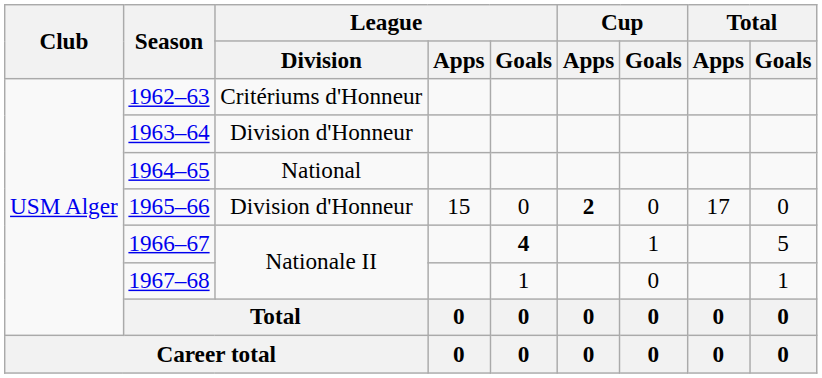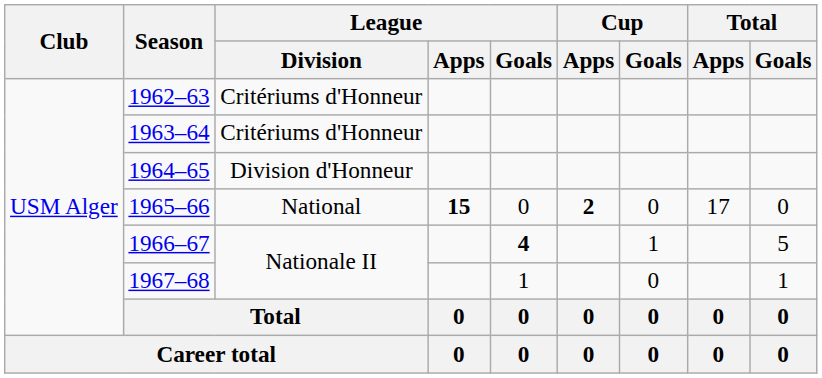 <table class="wikitable" style="text-align:center">
 <tr>
 <th rowspan="2">Club</th>
 <th rowspan="2">Season</th>
 <th colspan="3">League</th>
 <th colspan="2">Cup</th>
 <th colspan="2">Total</th>
 </tr>
 <tr>
 <th>Division</th>
 <th>Apps</th>
 <th>Goals</th>
 <th>Apps</th>
 <th>Goals</th>
 <th>Apps</th>
 <th>Goals</th>
 </tr>
 <tr>
 <td rowspan="7"><a href='#'>USM Alger</a></td>
 <td><a href='#'>1962–63</a></td>
 <td>Critériums d'Honneur</td>
 <td></td>
 <td></td>
 <td></td>
 <td></td>
 <td></td>
 <td></td>
 </tr>
 <tr>
 <td><a href='#'>1963–64</a></td>
+<td>Critériums d'Honneur</td>
+<td></td>
+<td></td>
+<td></td>
+<td></td>
+<td></td>
+<td></td>
+</tr>
+<tr>
+<td><a href='#'>1964–65</a></td>
 <td>Division d'Honneur</td>
 <td></td>
 <td></td>
 <td></td>
 <td></td>
 <td></td>
 <td></td>
 </tr>
 <tr>
-<td><a href='#'>1964–65</a></td>
+<td><a href='#'>1965–66</a></td>
 <td>National</td>
-<td></td>
-<td></td>
-<td></td>
-<td></td>
-<td></td>
-<td></td>
-</tr>
-<tr>
-<td><a href='#'>1965–66</a></td>
-<td>Division d'Honneur</td>
-<td>15</td>
+<td><strong>15</strong></td>
 <td>0</td>
 <td><strong>2</strong></td>
 <td>0</td>
 <td>17</td>
 <td>0</td>
 </tr>
 <tr>
 <td><a href='#'>1966–67</a></td>
 <td rowspan=2>Nationale II</td>
 <td></td>
 <td><strong>4</strong></td>
 <td></td>
 <td>1</td>
 <td></td>
 <td>5</td>
 </tr>
 <tr>
 <td><a href='#'>1967–68</a></td>
 <td></td>
 <td>1</td>
 <td></td>
 <td>0</td>
 <td></td>
 <td>1</td>
 </tr>
 <tr>
 <th colspan="2">Total</th>
 <th>0</th>
 <th>0</th>
 <th>0</th>
 <th>0</th>
 <th>0</th>
 <th>0</th>
 </tr>
 <tr>
 <th colspan="3">Career total</th>
 <th>0</th>
 <th>0</th>
 <th>0</th>
 <th>0</th>
 <th>0</th>
 <th>0</th>
 </tr>
 </table>
